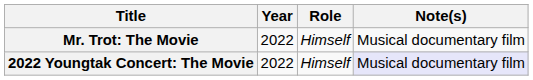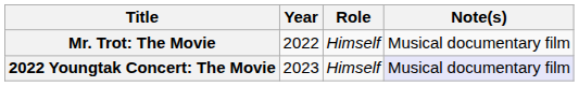 <table class="wikitable sortable plainrowheaders" style="text-align:center;" border="1">
 <tr>
 <th scope="col">Title</th>
 <th scope="col">Year</th>
 <th scope="col">Role</th>
 <th>Note(s)</th>
 </tr>
 <tr>
 <th scope="row">Mr. Trot: The Movie</th>
 <td>2022</td>
 <td><em>Himself</em></td>
 <td>Musical documentary film</td>
 </tr>
 <tr>
 <th scope="row">2022 Youngtak Concert: The Movie</th>
-<td>2022</td>
+<td>2023</td>
 <td><em>Himself</em></td>
 <td style="background: lavender;">Musical documentary film</td>
 </tr>
 </table>
